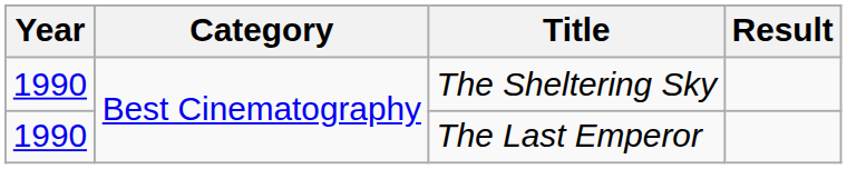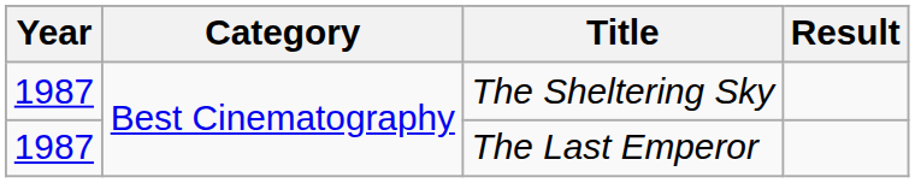 <table class="wikitable">
 <tr>
 <th>Year</th>
 <th>Category</th>
 <th>Title</th>
 <th>Result</th>
 </tr>
 <tr>
-<td><a href='#'>1990</a></td>
+<td><a href='#'>1987</a></td>
 <td rowspan=2><a href='#'>Best Cinematography</a></td>
 <td><em>The Sheltering Sky</em></td>
 <td></td>
 </tr>
 <tr>
-<td><a href='#'>1990</a></td>
+<td><a href='#'>1987</a></td>
 <td><em>The Last Emperor</em></td>
 <td></td>
 </tr>
 </table>
